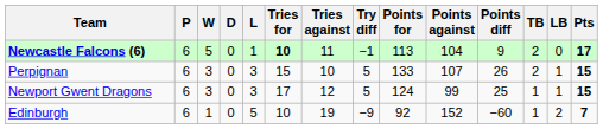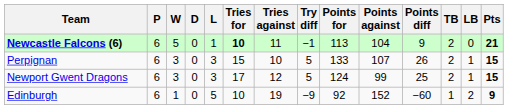 <table class="wikitable" style="text-align: center;">
 <tr>
 <th width="200">Team</th>
 <th width="20">P</th>
 <th width="20">W</th>
 <th width="20">D</th>
 <th width="20">L</th>
 <th width="20">Tries for</th>
 <th width="20">Tries against</th>
 <th width="20">Try diff</th>
 <th width="20">Points for</th>
 <th width="20">Points against</th>
 <th width="25">Points diff</th>
 <th width="20">TB</th>
 <th width="20">LB</th>
 <th width="20">Pts</th>
 </tr>
 <tr bgcolor=#ccffcc>
 <td align=left> <strong><a href='#'>Newcastle Falcons</a> (6)</strong></td>
 <td>6</td>
 <td>5</td>
 <td>0</td>
 <td>1</td>
 <td><strong>10</strong></td>
 <td>11</td>
 <td>−1</td>
 <td>113</td>
 <td>104</td>
 <td>9</td>
 <td>2</td>
 <td>0</td>
-<td><strong>17</strong></td>
+<td><strong>21</strong></td>
 </tr>
 <tr>
 <td align=left> <a href='#'>Perpignan</a></td>
 <td>6</td>
 <td>3</td>
 <td>0</td>
 <td>3</td>
 <td>15</td>
 <td>10</td>
 <td>5</td>
 <td>133</td>
 <td>107</td>
 <td>26</td>
 <td>2</td>
 <td>1</td>
 <td><strong>15</strong></td>
 </tr>
 <tr>
 <td align=left> <a href='#'>Newport Gwent Dragons</a></td>
 <td>6</td>
 <td>3</td>
 <td>0</td>
 <td>3</td>
 <td>17</td>
 <td>12</td>
 <td>5</td>
 <td>124</td>
 <td>99</td>
 <td>25</td>
-<td>1</td>
+<td>2</td>
 <td>1</td>
 <td><strong>15</strong></td>
 </tr>
 <tr>
 <td align=left> <a href='#'>Edinburgh</a></td>
 <td>6</td>
 <td>1</td>
 <td>0</td>
 <td>5</td>
 <td>10</td>
 <td>19</td>
 <td>−9</td>
 <td>92</td>
 <td>152</td>
 <td>−60</td>
 <td>1</td>
 <td>2</td>
-<td><strong>7</strong></td>
+<td><strong>9</strong></td>
 </tr>
 </table>
